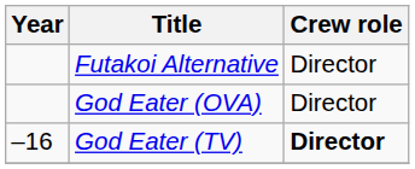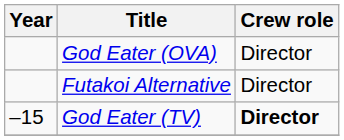 <table class="wikitable sortable">
 <tr>
 <th>Year</th>
 <th>Title</th>
 <th>Crew role</th>
 </tr>
 <tr>
 <td></td>
+<td><em><a href='#'> God Eater (OVA)</a></em></td>
+<td>Director</td>
+</tr>
+<tr>
+<td></td>
 <td><em><a href='#'>Futakoi Alternative</a></em></td>
 <td>Director</td>
 </tr>
 <tr>
-<td></td>
-<td><em><a href='#'> God Eater (OVA)</a></em></td>
-<td>Director</td>
-</tr>
-<tr>
-<td>–16</td>
+<td>–15</td>
 <td><em><a href='#'>God Eater (TV)</a></em></td>
 <td><strong>Director</strong></td>
 </tr>
 <tr>
 </tr>
 </table>
